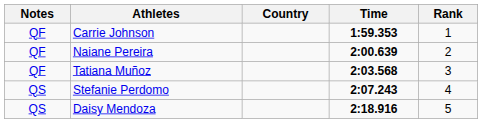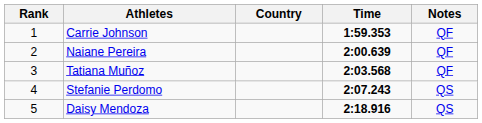 <table class="wikitable" width=50% style="text-align:center">
 <tr>
-<th>Notes</th>
+<th>Rank</th>
 <th>Athletes</th>
 <th>Country</th>
 <th>Time</th>
-<th>Rank</th>
+<th>Notes</th>
 </tr>
 <tr>
-<td><a href='#'>QF</a></td>
+<td>1</td>
 <td align=left><a href='#'>Carrie Johnson</a></td>
 <td align=left></td>
 <td><strong>1:59.353</strong></td>
-<td>1</td>
+<td><a href='#'>QF</a></td>
 </tr>
 <tr>
-<td><a href='#'>QF</a></td>
+<td>2</td>
 <td align=left><a href='#'>Naiane Pereira</a></td>
 <td align=left></td>
 <td><strong>2:00.639</strong></td>
-<td>2</td>
+<td><a href='#'>QF</a></td>
 </tr>
 <tr>
-<td><a href='#'>QF</a></td>
+<td>3</td>
 <td align=left><a href='#'>Tatiana Muñoz</a></td>
 <td align=left></td>
 <td><strong>2:03.568</strong></td>
-<td>3</td>
+<td><a href='#'>QF</a></td>
 </tr>
 <tr>
-<td><a href='#'>QS</a></td>
+<td>4</td>
 <td align=left><a href='#'>Stefanie Perdomo</a></td>
 <td align=left></td>
 <td><strong>2:07.243</strong></td>
-<td>4</td>
+<td><a href='#'>QS</a></td>
 </tr>
 <tr>
-<td><a href='#'>QS</a></td>
+<td>5</td>
 <td align=left><a href='#'>Daisy Mendoza</a></td>
 <td align=left></td>
 <td><strong>2:18.916</strong></td>
-<td>5</td>
+<td><a href='#'>QS</a></td>
 </tr>
 </table>
